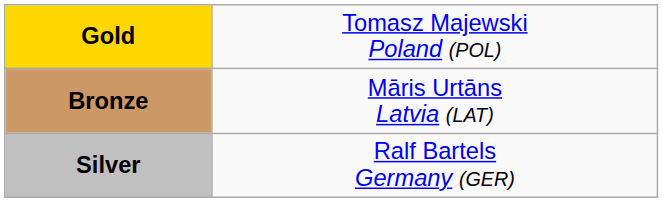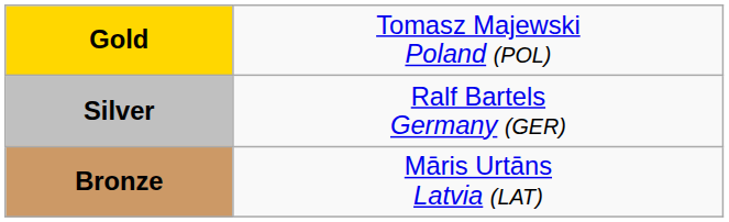 <table class="wikitable" style=" text-align:center; " width="35%">
 <tr>
 <td bgcolor="gold"><strong>Gold</strong></td>
 <td> <a href='#'>Tomasz Majewski</a><br><em><a href='#'>Poland</a> <small>(POL)</small></em></td>
 </tr>
 <tr>
+<td bgcolor="silver"><strong>Silver</strong></td>
+<td> <a href='#'>Ralf Bartels</a><br><em><a href='#'>Germany</a> <small>(GER)</small></em></td>
+</tr>
+<tr>
 <td bgcolor="CC9966"><strong>Bronze</strong></td>
 <td> <a href='#'>Māris Urtāns</a><br><em><a href='#'>Latvia</a> <small>(LAT)</small></em></td>
 </tr>
-<tr>
-<td bgcolor="silver"><strong>Silver</strong></td>
-<td> <a href='#'>Ralf Bartels</a><br><em><a href='#'>Germany</a> <small>(GER)</small></em></td>
-</tr>
 </table>
